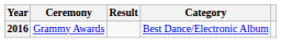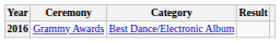 <table class="wikitable plainrowheaders">
 <tr>
 <th scope="col">Year</th>
 <th scope="col">Ceremony</th>
+<th scope="col">Category</th>
 <th scope="col">Result</th>
-<th scope="col">Category</th>
 <th scope="col" class="unsortable"></th>
 </tr>
 <tr>
 <th scope="row">2016</th>
 <td><a href='#'>Grammy Awards</a></td>
+<td><a href='#'>Best Dance/Electronic Album</a></td>
 <td></td>
-<td><a href='#'>Best Dance/Electronic Album</a></td>
 <td style="text-align:center;"></td>
 </tr>
 </table>
